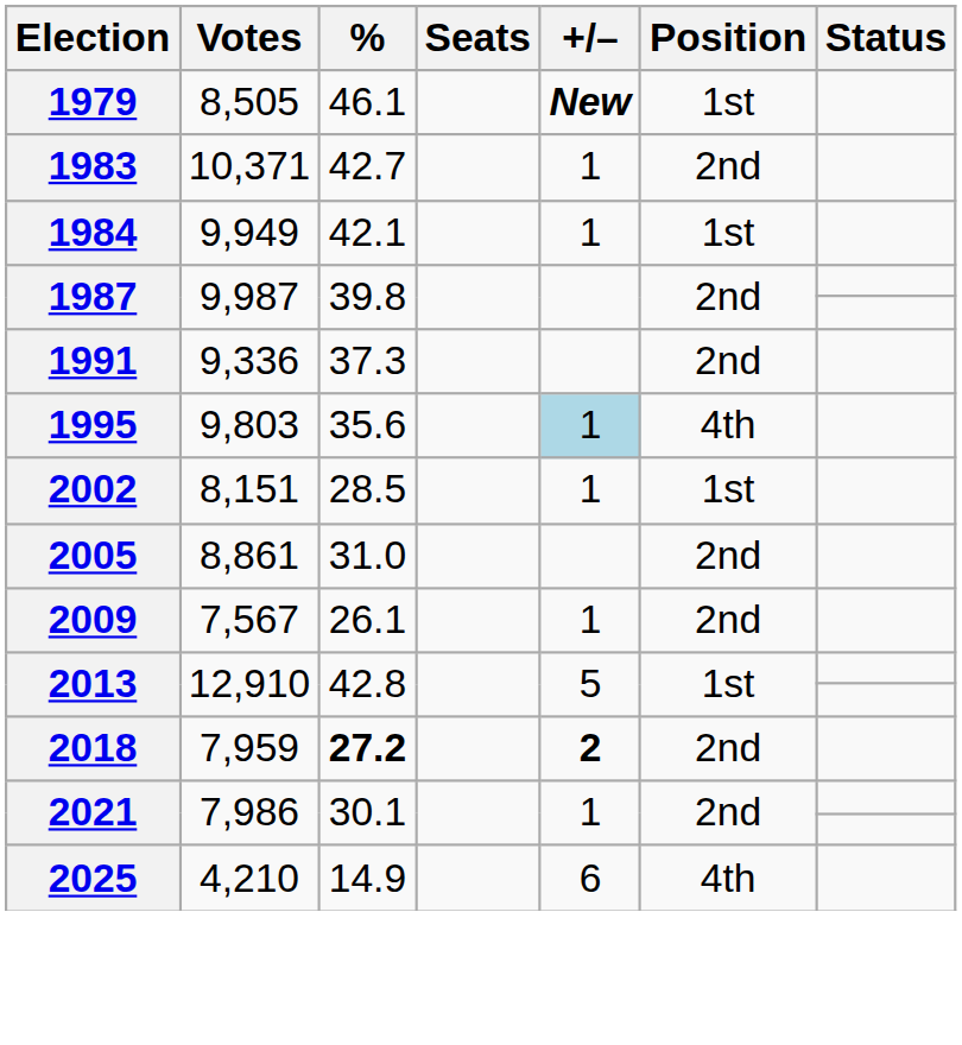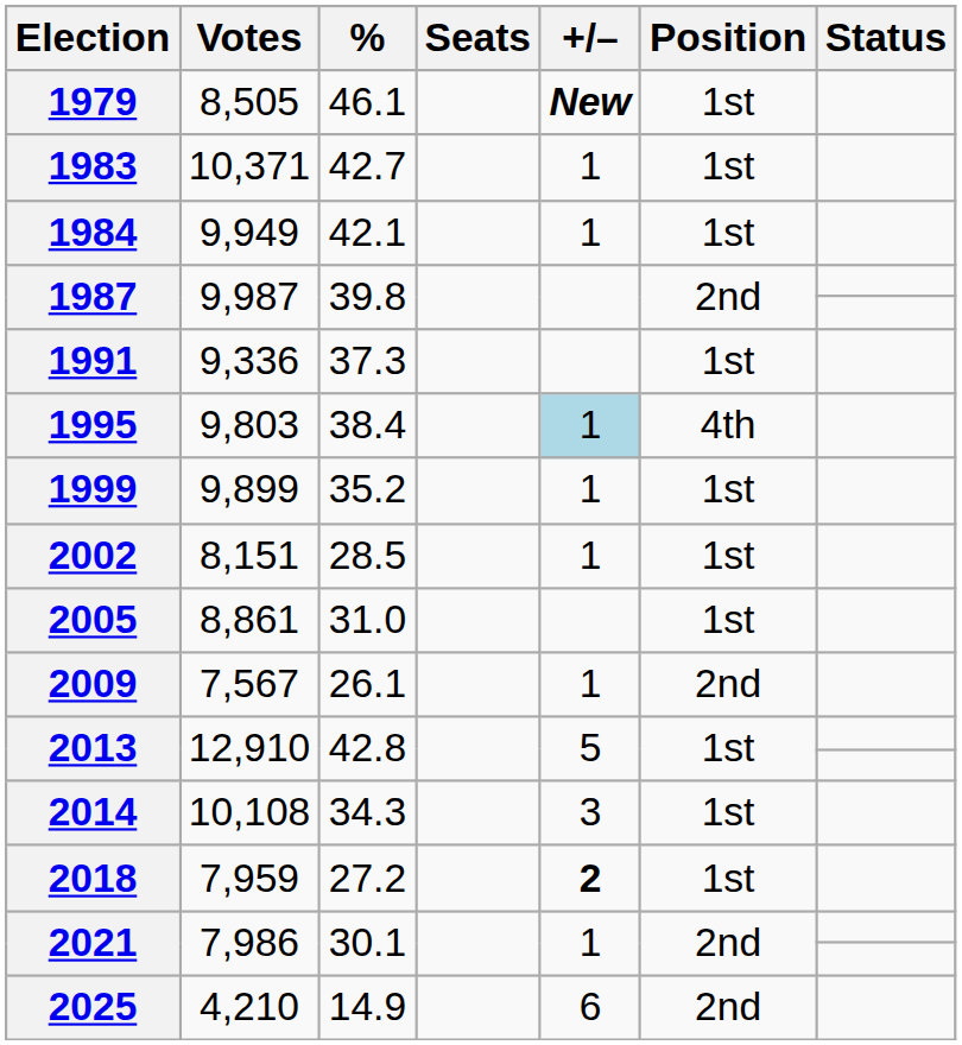 <table class="wikitable" style="font-size:97%; text-align:center;">
 <tr>
 <th>Election</th>
 <th>Votes</th>
 <th>%</th>
 <th>Seats</th>
 <th>+/–</th>
 <th>Position</th>
 <th>Status</th>
 </tr>
 <tr>
 <th><a href='#'>1979</a></th>
 <td>8,505</td>
 <td>46.1</td>
 <td></td>
 <td><strong><em>New</em></strong></td>
 <td> 1st</td>
 <td></td>
 </tr>
 <tr>
 <th><a href='#'>1983</a></th>
 <td>10,371</td>
 <td>42.7</td>
 <td></td>
 <td> 1</td>
-<td> 2nd</td>
+<td> 1st</td>
 <td></td>
 </tr>
 <tr>
 <th><a href='#'>1984</a></th>
 <td>9,949</td>
 <td>42.1</td>
 <td></td>
 <td> 1</td>
 <td> 1st</td>
 <td></td>
 </tr>
 <tr>
 <th rowspan=2><a href='#'>1987</a></th>
 <td rowspan=2>9,987</td>
 <td rowspan=2>39.8</td>
 <td rowspan=2></td>
 <td rowspan=2></td>
 <td rowspan=2> 2nd</td>
 <td></td>
 </tr>
 <tr>
 <td></td>
 </tr>
 <tr>
 <th><a href='#'>1991</a></th>
 <td>9,336</td>
 <td>37.3</td>
 <td></td>
 <td></td>
-<td> 2nd</td>
+<td> 1st</td>
 <td></td>
 </tr>
 <tr>
 <th><a href='#'>1995</a></th>
 <td>9,803</td>
-<td>35.6</td>
+<td>38.4</td>
 <td></td>
 <td style="background: lightblue;"> 1</td>
 <td> 4th</td>
+<td></td>
+</tr>
+<tr>
+<th><a href='#'>1999</a></th>
+<td>9,899</td>
+<td>35.2</td>
+<td></td>
+<td> 1</td>
+<td> 1st</td>
 <td></td>
 </tr>
 <tr>
 <th><a href='#'>2002</a></th>
 <td>8,151</td>
 <td>28.5</td>
 <td></td>
 <td> 1</td>
 <td> 1st</td>
 <td></td>
 </tr>
 <tr>
 <th><a href='#'>2005</a></th>
 <td>8,861</td>
 <td>31.0</td>
 <td></td>
 <td></td>
-<td> 2nd</td>
+<td> 1st</td>
 <td></td>
 </tr>
 <tr>
 <th><a href='#'>2009</a></th>
 <td>7,567</td>
 <td>26.1</td>
 <td></td>
 <td> 1</td>
 <td> 2nd</td>
 <td></td>
 </tr>
 <tr>
 <th rowspan=2><a href='#'>2013</a></th>
 <td rowspan=2>12,910</td>
 <td rowspan=2>42.8</td>
 <td rowspan=2></td>
 <td rowspan=2> 5</td>
 <td rowspan=2> 1st</td>
 <td></td>
 </tr>
 <tr>
 <td></td>
 </tr>
 <tr>
+<th><a href='#'>2014</a></th>
+<td>10,108</td>
+<td>34.3</td>
+<td></td>
+<td> 3</td>
+<td> 1st</td>
+<td></td>
+</tr>
+<tr>
 <th><a href='#'>2018</a></th>
 <td>7,959</td>
-<td><strong>27.2</strong></td>
+<td>27.2</td>
 <td></td>
 <td><strong> 2</strong></td>
-<td> 2nd</td>
+<td> 1st</td>
 <td></td>
 </tr>
 <tr>
 <th rowspan=2><a href='#'>2021</a></th>
 <td rowspan=2>7,986</td>
 <td rowspan=2>30.1</td>
 <td rowspan=2></td>
 <td rowspan=2> 1</td>
 <td rowspan=2> 2nd</td>
 <td></td>
 </tr>
 <tr>
 <td></td>
 </tr>
 <tr>
 <th><a href='#'>2025</a></th>
 <td>4,210</td>
 <td>14.9</td>
 <td></td>
 <td> 6</td>
-<td> 4th</td>
+<td> 2nd</td>
 <td></td>
 </tr>
 </table>
